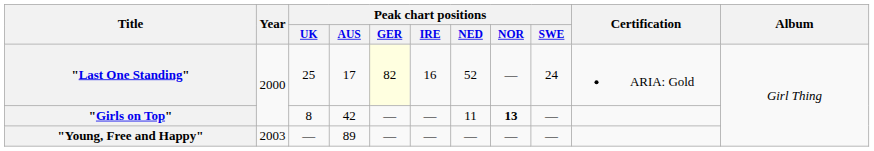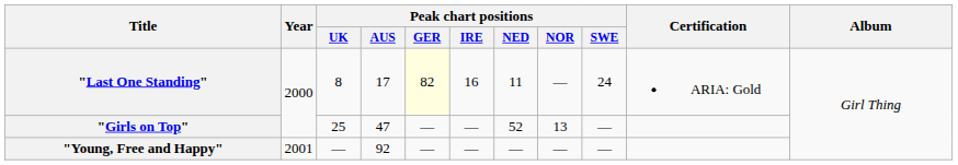 <table class="wikitable plainrowheaders" style="text-align:center;" border="1">
 <tr>
 <th scope="col" rowspan="2" style="width:19em;">Title</th>
 <th scope="col" rowspan="2" style="width:1em;">Year</th>
 <th scope="col" colspan="7">Peak chart positions</th>
 <th scope="col" rowspan="2" style="width:11em;">Certification</th>
 <th scope="col" rowspan="2" style="width:11em;">Album</th>
 </tr>
 <tr>
 <th scope="col" style="width:3em;font-size:90%;"><a href='#'>UK</a><br></th>
 <th scope="col" style="width:3em;font-size:90%;"><a href='#'>AUS</a><br></th>
 <th scope="col" style="width:3em;font-size:90%;"><a href='#'>GER</a><br></th>
 <th scope="col" style="width:3em;font-size:90%;"><a href='#'>IRE</a><br></th>
 <th scope="col" style="width:3em;font-size:90%;"><a href='#'>NED</a><br></th>
 <th scope="col" style="width:3em;font-size:90%;"><a href='#'>NOR</a><br></th>
 <th scope="col" style="width:3em;font-size:90%;"><a href='#'>SWE</a><br></th>
 </tr>
 <tr>
 <th scope="row">"<a href='#'>Last One Standing</a>"</th>
 <td rowspan="2">2000</td>
-<td>25</td>
+<td>8</td>
 <td>17</td>
 <td style="background: lightyellow;">82</td>
 <td>16</td>
-<td>52</td>
+<td>11</td>
 <td>—</td>
 <td>24</td>
 <td><br><ul><li>ARIA: Gold</li></ul></td>
 <td rowspan="3"><em>Girl Thing</em></td>
 </tr>
 <tr>
 <th scope="row">"<a href='#'>Girls on Top</a>"</th>
-<td>8</td>
-<td>42</td>
+<td>25</td>
+<td>47</td>
 <td>—</td>
 <td>—</td>
-<td>11</td>
-<td><strong>13</strong></td>
+<td>52</td>
+<td>13</td>
 <td>—</td>
 <td></td>
 </tr>
 <tr>
 <th scope="row">"Young, Free and Happy"</th>
-<td>2003</td>
+<td>2001</td>
 <td>—</td>
-<td>89</td>
+<td>92</td>
 <td>—</td>
 <td>—</td>
 <td>—</td>
 <td>—</td>
 <td>—</td>
 <td></td>
 </tr>
 </table>
